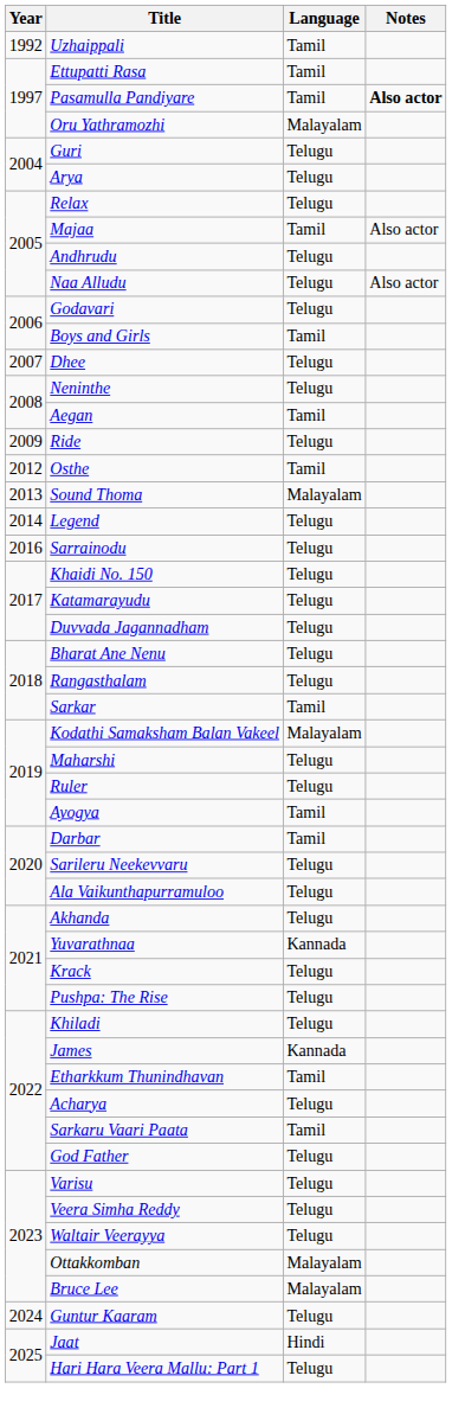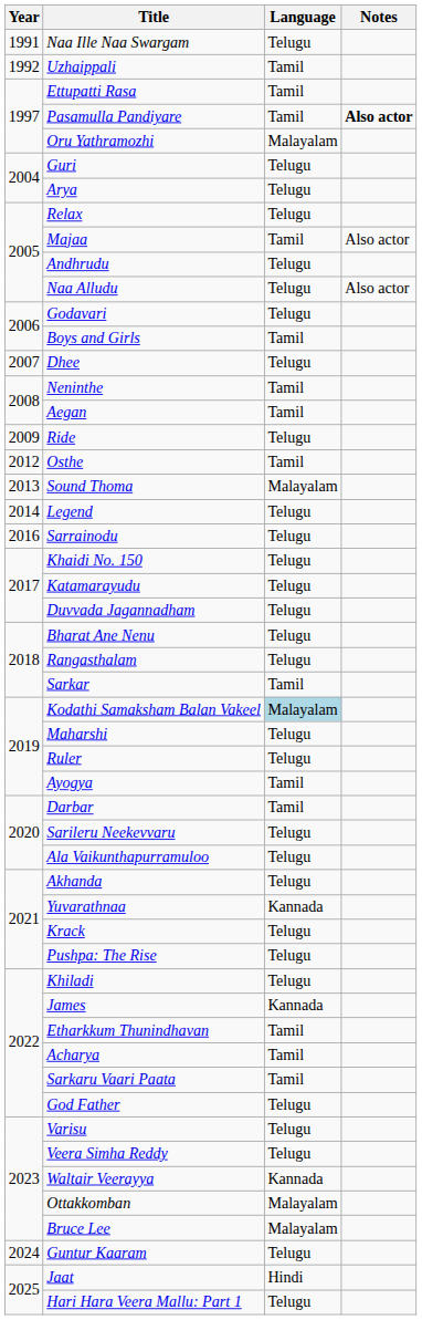 <table class="wikitable" style="font-style: 90%;">
 <tr>
 <th>Year</th>
 <th>Title</th>
 <th>Language</th>
 <th>Notes</th>
+</tr>
+<tr>
+<td>1991</td>
+<td><em>Naa Ille Naa Swargam</em></td>
+<td>Telugu</td>
+<td></td>
 </tr>
 <tr>
 <td>1992</td>
 <td><em><a href='#'>Uzhaippali</a></em></td>
 <td>Tamil</td>
 <td></td>
 </tr>
 <tr>
 <td rowspan="3">1997</td>
 <td><em><a href='#'>Ettupatti Rasa</a></em></td>
 <td>Tamil</td>
 <td></td>
 </tr>
 <tr>
 <td><em><a href='#'>Pasamulla Pandiyare</a></em></td>
 <td>Tamil</td>
 <td><strong>Also actor</strong></td>
 </tr>
 <tr>
 <td><em><a href='#'>Oru Yathramozhi</a></em></td>
 <td>Malayalam</td>
 <td></td>
 </tr>
 <tr>
 <td rowspan="2">2004</td>
 <td><em><a href='#'>Guri</a></em></td>
 <td>Telugu</td>
 <td></td>
 </tr>
 <tr>
 <td><em><a href='#'>Arya</a></em></td>
 <td>Telugu</td>
 <td></td>
 </tr>
 <tr>
 <td rowspan="4">2005</td>
 <td><em><a href='#'>Relax</a></em></td>
 <td>Telugu</td>
 <td></td>
 </tr>
 <tr>
 <td><em><a href='#'>Majaa</a></em></td>
 <td>Tamil</td>
 <td>Also actor</td>
 </tr>
 <tr>
 <td><em><a href='#'>Andhrudu</a></em></td>
 <td>Telugu</td>
 <td></td>
 </tr>
 <tr>
 <td><em><a href='#'>Naa Alludu</a></em></td>
 <td>Telugu</td>
 <td>Also actor</td>
 </tr>
 <tr>
 <td rowspan="2">2006</td>
 <td><a href='#'><em>Godavari</em></a></td>
 <td>Telugu</td>
 <td></td>
 </tr>
 <tr>
 <td><em><a href='#'>Boys and Girls</a></em></td>
 <td>Tamil</td>
 <td></td>
 </tr>
 <tr>
 <td>2007</td>
 <td><em><a href='#'>Dhee</a></em></td>
 <td>Telugu</td>
 <td></td>
 </tr>
 <tr>
 <td rowspan="2">2008</td>
 <td><em><a href='#'>Neninthe</a></em></td>
-<td>Telugu</td>
+<td>Tamil</td>
 <td></td>
 </tr>
 <tr>
 <td><em><a href='#'>Aegan</a></em></td>
 <td>Tamil</td>
 <td></td>
 </tr>
 <tr>
 <td>2009</td>
 <td><em><a href='#'>Ride</a></em></td>
 <td>Telugu</td>
 <td></td>
 </tr>
 <tr>
 <td>2012</td>
 <td><em><a href='#'>Osthe</a></em></td>
 <td>Tamil</td>
 <td></td>
 </tr>
 <tr>
 <td>2013</td>
 <td><em><a href='#'>Sound Thoma</a></em></td>
 <td>Malayalam</td>
 <td></td>
 </tr>
 <tr>
 <td>2014</td>
 <td><em><a href='#'>Legend</a></em></td>
 <td>Telugu</td>
 <td></td>
 </tr>
 <tr>
 <td>2016</td>
 <td><em><a href='#'>Sarrainodu</a></em></td>
 <td>Telugu</td>
 <td></td>
 </tr>
 <tr>
 <td rowspan="3">2017</td>
 <td><em><a href='#'>Khaidi No. 150</a></em></td>
 <td>Telugu</td>
 <td></td>
 </tr>
 <tr>
 <td><em><a href='#'>Katamarayudu</a></em></td>
 <td>Telugu</td>
 <td></td>
 </tr>
 <tr>
 <td><em><a href='#'>Duvvada Jagannadham</a></em></td>
 <td>Telugu</td>
 <td></td>
 </tr>
 <tr>
 <td rowspan="3">2018</td>
 <td><em><a href='#'>Bharat Ane Nenu</a></em></td>
 <td>Telugu</td>
 <td></td>
 </tr>
 <tr>
 <td><em><a href='#'>Rangasthalam</a></em></td>
 <td>Telugu</td>
 <td></td>
 </tr>
 <tr>
 <td><em><a href='#'>Sarkar</a></em></td>
 <td>Tamil</td>
 <td></td>
 </tr>
 <tr>
 <td rowspan="4">2019</td>
 <td><em><a href='#'>Kodathi Samaksham Balan Vakeel</a></em></td>
-<td>Malayalam</td>
+<td style="background: lightblue;">Malayalam</td>
 <td></td>
 </tr>
 <tr>
 <td><em><a href='#'>Maharshi</a></em></td>
 <td>Telugu</td>
 <td></td>
 </tr>
 <tr>
 <td><em><a href='#'>Ruler</a></em></td>
 <td>Telugu</td>
 <td></td>
 </tr>
 <tr>
 <td><em><a href='#'>Ayogya</a></em></td>
 <td>Tamil</td>
 <td></td>
 </tr>
 <tr>
 <td rowspan="3">2020</td>
 <td><em><a href='#'>Darbar</a></em></td>
 <td>Tamil</td>
 <td></td>
 </tr>
 <tr>
 <td><em><a href='#'>Sarileru Neekevvaru</a></em></td>
 <td>Telugu</td>
 <td></td>
 </tr>
 <tr>
 <td><em><a href='#'>Ala Vaikunthapurramuloo</a></em></td>
 <td>Telugu</td>
 <td></td>
 </tr>
 <tr>
 <td rowspan="4">2021</td>
 <td><em><a href='#'>Akhanda</a></em></td>
 <td>Telugu</td>
 <td></td>
 </tr>
 <tr>
 <td><em><a href='#'>Yuvarathnaa</a></em></td>
 <td>Kannada</td>
 <td></td>
 </tr>
 <tr>
 <td><em><a href='#'>Krack</a></em></td>
 <td>Telugu</td>
 <td></td>
 </tr>
 <tr>
 <td><em><a href='#'>Pushpa: The Rise</a></em></td>
 <td>Telugu</td>
 <td></td>
 </tr>
 <tr>
 <td rowspan="6">2022</td>
 <td><em><a href='#'>Khiladi</a></em></td>
 <td>Telugu</td>
 <td></td>
 </tr>
 <tr>
 <td><em><a href='#'>James</a></em></td>
 <td>Kannada</td>
 <td></td>
 </tr>
 <tr>
 <td><em><a href='#'>Etharkkum Thunindhavan</a></em></td>
 <td>Tamil</td>
 <td></td>
 </tr>
 <tr>
 <td><em><a href='#'>Acharya</a></em></td>
-<td>Telugu</td>
+<td>Tamil</td>
 <td></td>
 </tr>
 <tr>
 <td><em><a href='#'>Sarkaru Vaari Paata</a></em></td>
 <td>Tamil</td>
 <td></td>
 </tr>
 <tr>
 <td><em><a href='#'>God Father</a></em></td>
 <td>Telugu</td>
 <td></td>
 </tr>
 <tr>
 <td rowspan="5">2023</td>
 <td><em><a href='#'>Varisu</a></em></td>
 <td>Telugu</td>
 <td></td>
 </tr>
 <tr>
 <td><em><a href='#'>Veera Simha Reddy</a></em></td>
 <td>Telugu</td>
 <td></td>
 </tr>
 <tr>
 <td><em><a href='#'>Waltair Veerayya</a></em></td>
-<td>Telugu</td>
+<td>Kannada</td>
 <td></td>
 </tr>
 <tr>
 <td><em>Ottakkomban</em></td>
 <td>Malayalam</td>
 <td></td>
 </tr>
 <tr>
 <td><em><a href='#'>Bruce Lee</a></em></td>
 <td>Malayalam</td>
 <td></td>
 </tr>
 <tr>
 <td>2024</td>
 <td><em><a href='#'>Guntur Kaaram</a></em></td>
 <td>Telugu</td>
 <td></td>
 </tr>
 <tr>
 <td rowspan="2">2025</td>
 <td><a href='#'><em>Jaat</em></a></td>
 <td>Hindi</td>
 <td></td>
 </tr>
 <tr>
 <td><a href='#'><em>Hari Hara Veera Mallu: Part 1</em></a></td>
 <td>Telugu</td>
 <td></td>
 </tr>
 </table>
